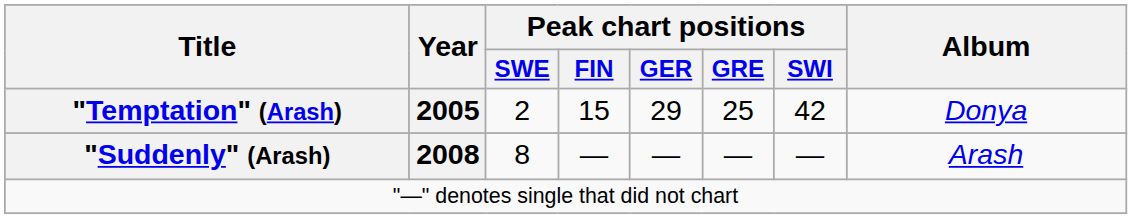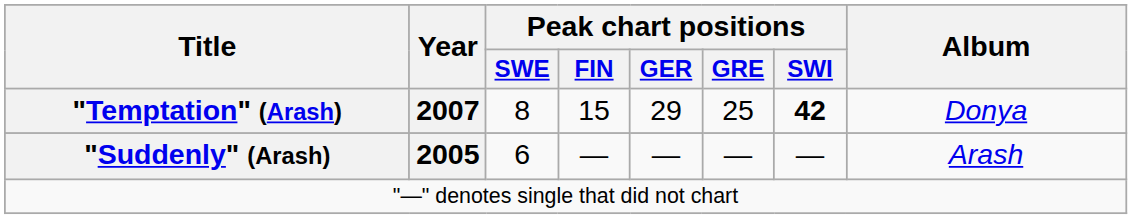 <table class="wikitable plainrowheaders" style="text-align:center;">
 <tr>
 <th scope="col" align="left" rowspan="2" width="220">Title</th>
 <th scope="col" align="left" rowspan="2">Year</th>
 <th scope="col" colspan="5">Peak chart positions</th>
 <th scope="col" align="left"  rowspan="2" width="150">Album</th>
 </tr>
 <tr>
 <th style="width:2.5em; font-size:85%"><a href='#'>SWE</a></th>
 <th style="width:2.5em; font-size:85%"><a href='#'>FIN</a></th>
 <th style="width:2.5em; font-size:85%"><a href='#'>GER</a></th>
 <th style="width:2.5em; font-size:85%"><a href='#'>GRE</a></th>
 <th style="width:2.5em; font-size:85%"><a href='#'>SWI</a></th>
 </tr>
 <tr>
 <th scope="row">"<a href='#'>Temptation</a>" <small>(<a href='#'>Arash</a>)</small></th>
-<th scope="row">2005</th>
-<td>2</td>
+<th scope="row">2007</th>
+<td>8</td>
 <td>15</td>
 <td>29</td>
 <td>25</td>
-<td>42</td>
+<td><strong>42</strong></td>
 <td align="center"><em><a href='#'>Donya</a></em></td>
 </tr>
 <tr>
 <th scope="row">"<a href='#'>Suddenly</a>" <small>(Arash)</small></th>
-<th scope="row">2008</th>
-<td>8</td>
+<th scope="row">2005</th>
+<td>6</td>
 <td>—</td>
 <td>—</td>
 <td>—</td>
 <td>—</td>
 <td align="center"><em><a href='#'>Arash</a></em></td>
 </tr>
 <tr>
 <td align="center" colspan="8" style="font-size:9pt">"—" denotes single that did not chart</td>
 </tr>
 </table>
